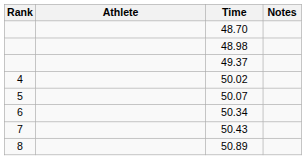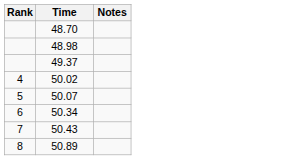 <table class="wikitable" style="text-align:center">
 <tr>
 <th width=40>Rank</th>
-<th width=250>Athlete</th>
 <th width=80>Time</th>
 <th width=50>Notes</th>
 </tr>
 <tr>
 <td></td>
-<td align=left></td>
 <td>48.70</td>
 <td></td>
 </tr>
 <tr>
 <td></td>
-<td align=left></td>
 <td>48.98</td>
 <td></td>
 </tr>
 <tr>
 <td></td>
-<td align=left></td>
 <td>49.37</td>
 <td></td>
 </tr>
 <tr>
 <td>4</td>
-<td align=left></td>
 <td>50.02</td>
 <td></td>
 </tr>
 <tr>
 <td>5</td>
-<td align=left></td>
 <td>50.07</td>
 <td></td>
 </tr>
 <tr>
 <td>6</td>
-<td align=left></td>
 <td>50.34</td>
 <td></td>
 </tr>
 <tr>
 <td>7</td>
-<td align=left></td>
 <td>50.43</td>
 <td></td>
 </tr>
 <tr>
 <td>8</td>
-<td align=left></td>
 <td>50.89</td>
 <td></td>
 </tr>
 </table>
